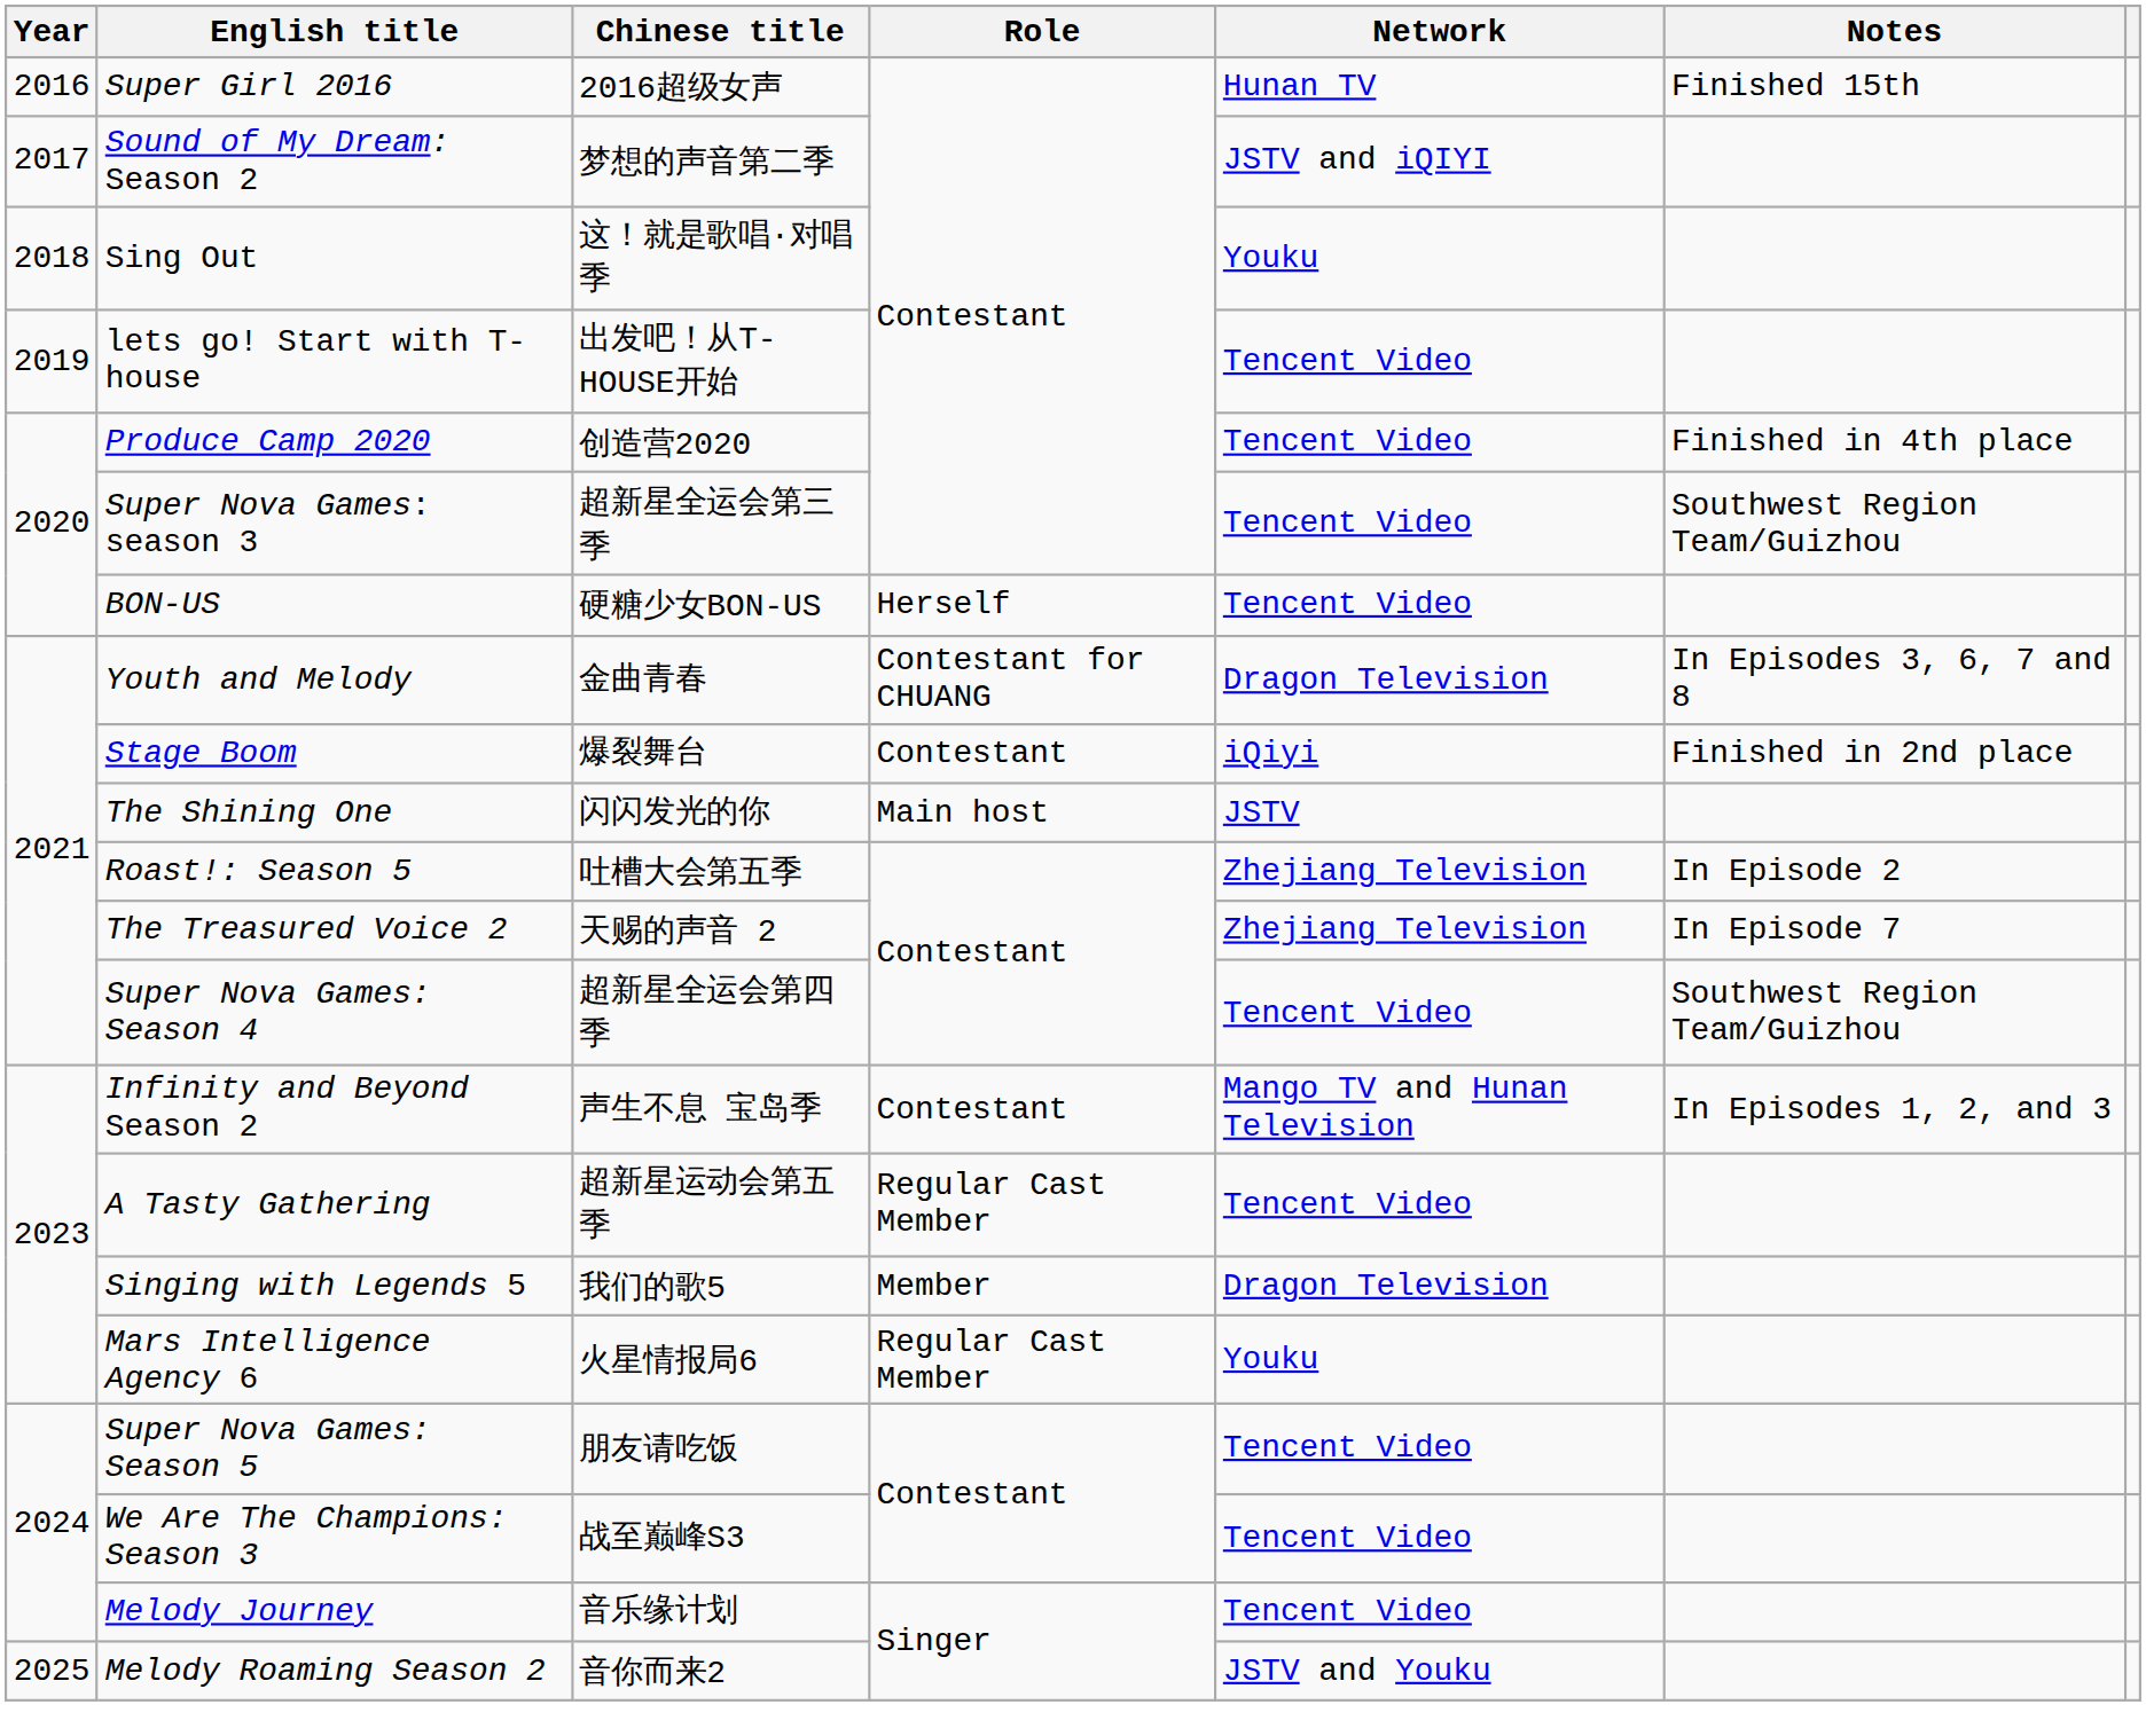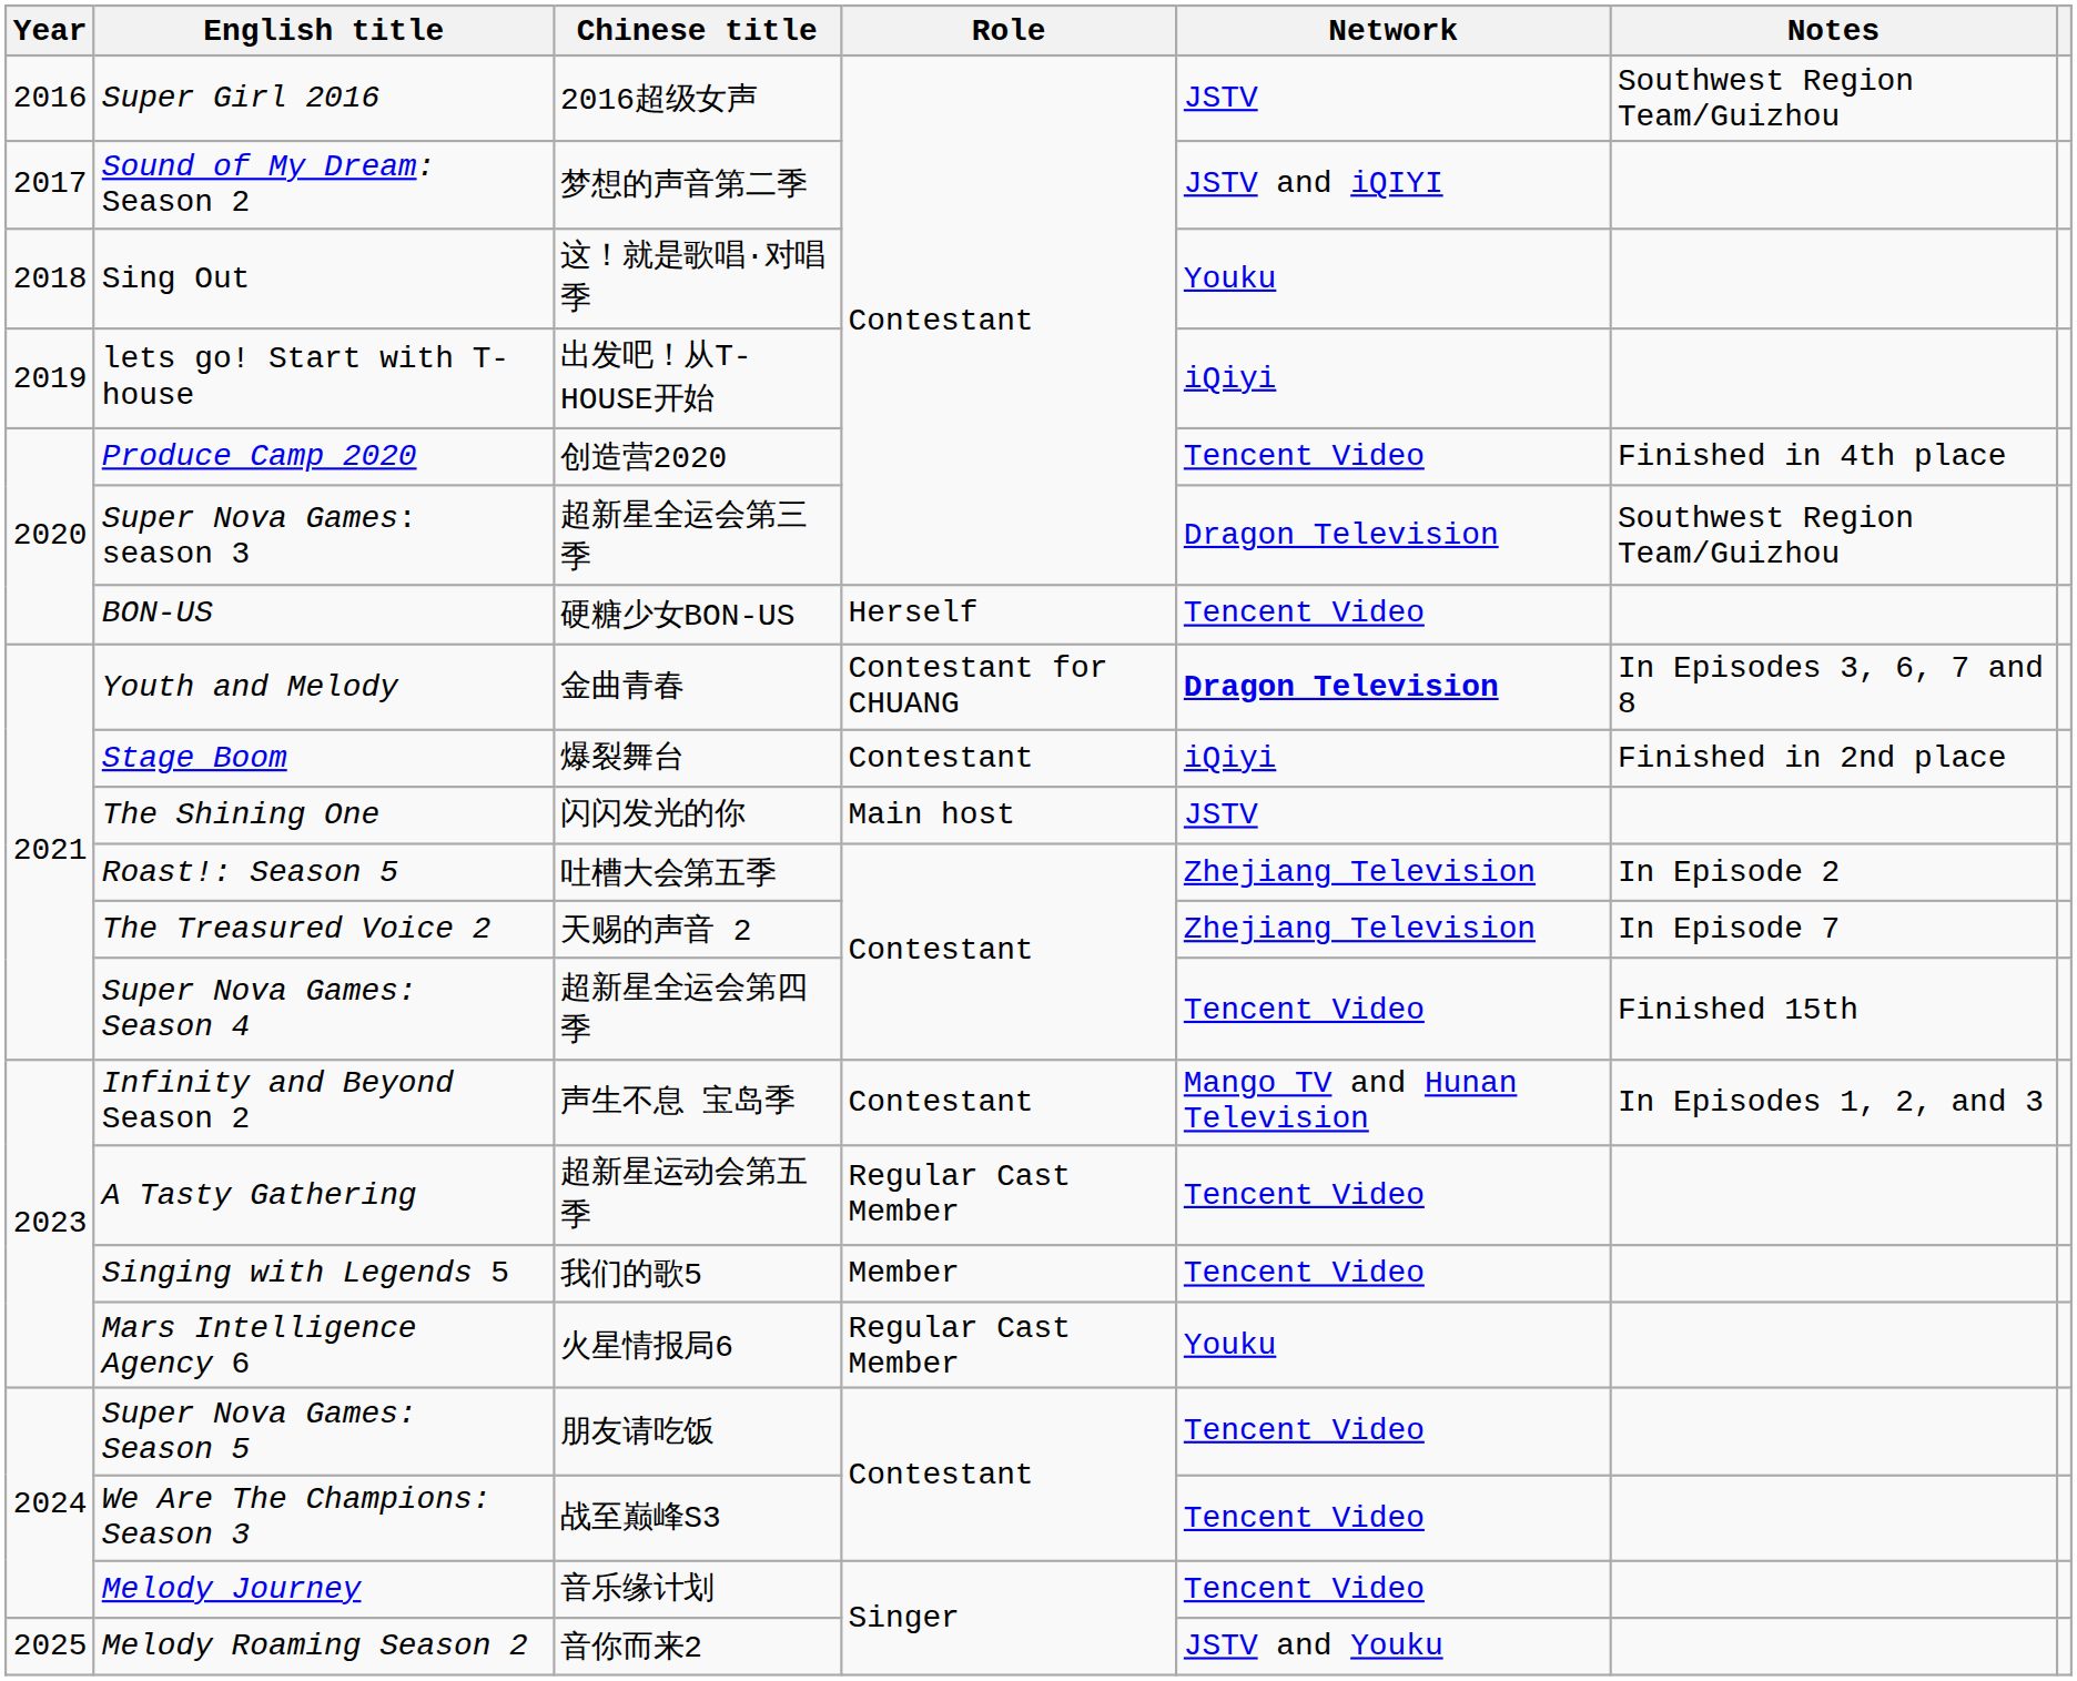 <table class="wikitable">
 <tr>
 <th>Year</th>
 <th>English title</th>
 <th>Chinese title</th>
 <th>Role</th>
 <th>Network</th>
 <th>Notes</th>
 <th></th>
 </tr>
 <tr>
 <td>2016</td>
 <td><em>Super Girl 2016</em></td>
 <td>2016超级女声</td>
 <td rowspan="6">Contestant</td>
-<td><a href='#'>Hunan TV</a></td>
-<td>Finished 15th</td>
+<td><a href='#'>JSTV</a></td>
+<td>Southwest Region Team/Guizhou</td>
 <td></td>
 </tr>
 <tr>
 <td>2017</td>
 <td><em><a href='#'>Sound of My Dream</a>:</em> Season 2</td>
 <td>梦想的声音第二季</td>
 <td><a href='#'>JSTV</a> and <a href='#'>iQIYI</a></td>
 <td></td>
 <td></td>
 </tr>
 <tr>
 <td>2018</td>
 <td>Sing Out</td>
 <td>这！就是歌唱·对唱季</td>
 <td><a href='#'>Youku</a></td>
 <td></td>
 <td></td>
 </tr>
 <tr>
 <td>2019</td>
 <td>lets go! Start with T-house</td>
 <td>出发吧！从T-HOUSE开始</td>
-<td><a href='#'>Tencent Video</a></td>
+<td><a href='#'>iQiyi</a></td>
 <td></td>
 <td></td>
 </tr>
 <tr>
 <td rowspan="3">2020</td>
 <td><em><a href='#'>Produce Camp 2020</a></em></td>
 <td>创造营2020</td>
 <td><a href='#'>Tencent Video</a></td>
 <td>Finished in 4th place</td>
 <td></td>
 </tr>
 <tr>
 <td><em>Super Nova Games</em>: season 3</td>
 <td>超新星全运会第三季</td>
-<td><a href='#'>Tencent Video</a></td>
+<td><a href='#'>Dragon Television</a></td>
 <td>Southwest Region Team/Guizhou</td>
 <td></td>
 </tr>
 <tr>
 <td><em>BON-US</em></td>
 <td>硬糖少女BON-US</td>
 <td>Herself</td>
 <td><a href='#'>Tencent Video</a></td>
 <td></td>
 <td></td>
 </tr>
 <tr>
 <td rowspan="6">2021</td>
 <td><em>Youth and Melody</em></td>
 <td>金曲青春</td>
 <td>Contestant for CHUANG</td>
-<td><a href='#'>Dragon Television</a></td>
+<td><strong><a href='#'>Dragon Television</a></strong></td>
 <td>In Episodes 3, 6, 7 and 8</td>
 <td></td>
 </tr>
 <tr>
 <td><em><a href='#'>Stage Boom</a></em></td>
 <td>爆裂舞台</td>
 <td>Contestant</td>
 <td><a href='#'>iQiyi</a></td>
 <td>Finished in 2nd place</td>
 <td></td>
 </tr>
 <tr>
 <td><em>The Shining One</em></td>
 <td>闪闪发光的你</td>
 <td>Main host</td>
 <td><a href='#'>JSTV</a></td>
 <td></td>
 <td></td>
 </tr>
 <tr>
 <td><em>Roast!: Season 5</em></td>
 <td>吐槽大会第五季</td>
 <td rowspan="3">Contestant</td>
 <td><a href='#'>Zhejiang Television</a></td>
 <td>In Episode 2</td>
 <td></td>
 </tr>
 <tr>
 <td><em>The Treasured Voice 2</em></td>
 <td>天赐的声音 2</td>
 <td><a href='#'>Zhejiang Television</a></td>
 <td>In Episode 7</td>
 <td></td>
 </tr>
 <tr>
 <td><em>Super Nova Games: Season 4</em></td>
 <td>超新星全运会第四季</td>
 <td><a href='#'>Tencent Video</a></td>
-<td>Southwest Region Team/Guizhou</td>
+<td>Finished 15th</td>
 <td></td>
 </tr>
 <tr>
 <td rowspan="4">2023</td>
 <td><em>Infinity and Beyond</em> Season 2</td>
 <td>声生不息 宝岛季</td>
 <td>Contestant</td>
 <td><a href='#'>Mango TV</a> and <a href='#'>Hunan Television</a></td>
 <td>In Episodes 1, 2, and 3</td>
 <td></td>
 </tr>
 <tr>
 <td><em>A Tasty Gathering</em></td>
 <td>超新星运动会第五季</td>
 <td>Regular Cast Member</td>
 <td><a href='#'>Tencent Video</a></td>
 <td></td>
 <td></td>
 </tr>
 <tr>
 <td><em>Singing with Legends</em> 5</td>
 <td>我们的歌5</td>
 <td>Member</td>
-<td><a href='#'>Dragon Television</a></td>
+<td><a href='#'>Tencent Video</a></td>
 <td></td>
 <td></td>
 </tr>
 <tr>
 <td><em>Mars Intelligence Agency</em> 6</td>
 <td>火星情报局6</td>
 <td>Regular Cast Member</td>
 <td><a href='#'>Youku</a></td>
 <td></td>
 <td></td>
 </tr>
 <tr>
 <td rowspan="3">2024</td>
 <td><em>Super Nova Games: Season 5</em></td>
 <td>朋友请吃饭</td>
 <td rowspan="2">Contestant</td>
 <td><a href='#'>Tencent Video</a></td>
 <td></td>
 <td></td>
 </tr>
 <tr>
 <td><em>We Are The Champions: Season 3</em></td>
 <td>战至巅峰S3</td>
 <td><a href='#'>Tencent Video</a></td>
 <td></td>
 <td></td>
 </tr>
 <tr>
 <td><em><a href='#'>Melody Journey</a></em></td>
 <td>音乐缘计划</td>
 <td rowspan="2">Singer</td>
 <td><a href='#'>Tencent Video</a></td>
 <td></td>
 <td></td>
 </tr>
 <tr>
 <td rowspan="1">2025</td>
 <td><em>Melody Roaming Season 2</em></td>
 <td>音你而来2</td>
 <td><a href='#'>JSTV</a> and <a href='#'>Youku</a></td>
 <td></td>
 <td></td>
 </tr>
 </table>
